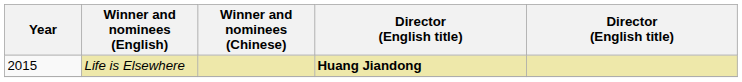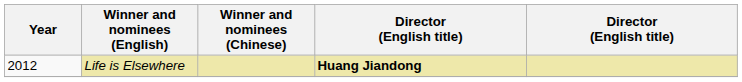 <table class="wikitable" style="width:100%;">
 <tr style="background:#bebebe">
 <th width="100"><strong>Year</strong></th>
 <th width="150"><strong>Winner and nominees<br>(English)</strong></th>
 <th width="150"><strong>Winner and nominees<br>(Chinese)</strong></th>
 <th width="300"><strong>Director<br>(English title)</strong></th>
 <th width="300"><strong>Director<br>(English title)</strong></th>
 </tr>
 <tr>
-<td rowspan="1">2015</td>
+<td rowspan="1">2012</td>
 <td style="background:#EEE8AA;"><em>Life is Elsewhere</em></td>
 <td style="background:#EEE8AA;"></td>
 <td style="background:#EEE8AA;"><strong>Huang Jiandong</strong></td>
 <td style="background:#EEE8AA;"></td>
 </tr>
 <tr>
 </tr>
 </table>
